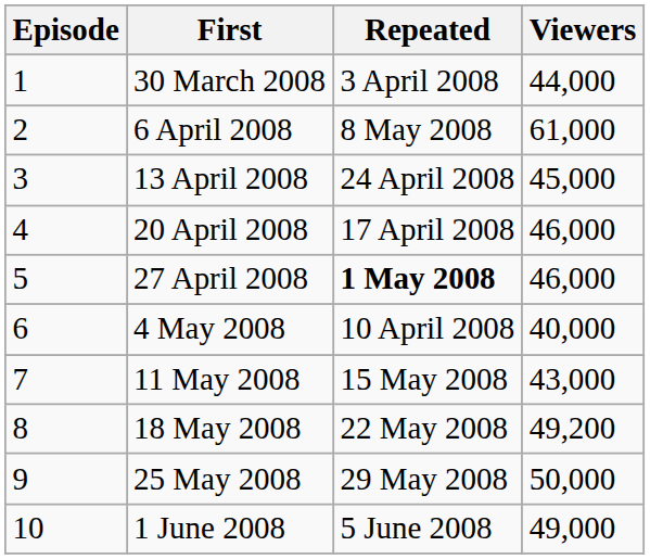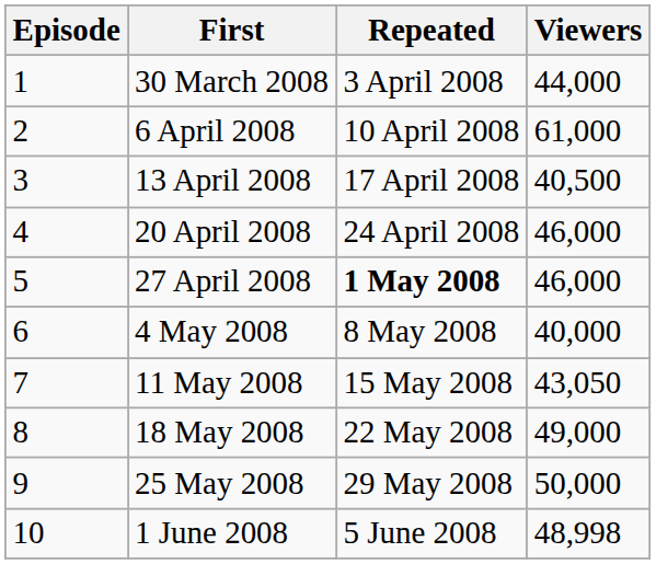 <table class="wikitable">
 <tr>
 <th>Episode</th>
 <th>First</th>
 <th>Repeated</th>
 <th>Viewers</th>
 </tr>
 <tr>
 <td>1</td>
 <td>30 March 2008</td>
 <td>3 April 2008</td>
 <td>44,000</td>
 </tr>
 <tr>
 <td>2</td>
 <td>6 April 2008</td>
-<td>8 May 2008</td>
+<td>10 April 2008</td>
 <td>61,000</td>
 </tr>
 <tr>
 <td>3</td>
 <td>13 April 2008</td>
-<td>24 April 2008</td>
-<td>45,000</td>
+<td>17 April 2008</td>
+<td>40,500</td>
 </tr>
 <tr>
 <td>4</td>
 <td>20 April 2008</td>
-<td>17 April 2008</td>
+<td>24 April 2008</td>
 <td>46,000</td>
 </tr>
 <tr>
 <td>5</td>
 <td>27 April 2008</td>
 <td><strong>1 May 2008</strong></td>
 <td>46,000</td>
 </tr>
 <tr>
 <td>6</td>
 <td>4 May 2008</td>
-<td>10 April 2008</td>
+<td>8 May 2008</td>
 <td>40,000</td>
 </tr>
 <tr>
 <td>7</td>
 <td>11 May 2008</td>
 <td>15 May 2008</td>
-<td>43,000</td>
+<td>43,050</td>
 </tr>
 <tr>
 <td>8</td>
 <td>18 May 2008</td>
 <td>22 May 2008</td>
-<td>49,200</td>
+<td>49,000</td>
 </tr>
 <tr>
 <td>9</td>
 <td>25 May 2008</td>
 <td>29 May 2008</td>
 <td>50,000</td>
 </tr>
 <tr>
 <td>10</td>
 <td>1 June 2008</td>
 <td>5 June 2008</td>
-<td>49,000</td>
+<td>48,998</td>
 </tr>
 </table>
